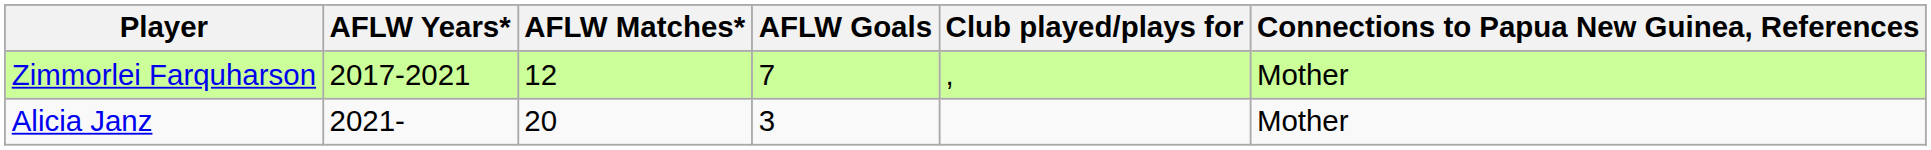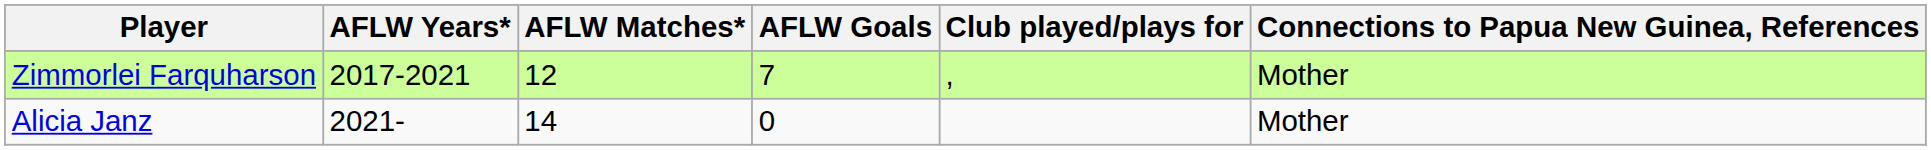 <table class="wikitable sortable">
 <tr>
 <th>Player</th>
 <th>AFLW Years*</th>
 <th>AFLW Matches*</th>
 <th>AFLW Goals</th>
 <th>Club played/plays for</th>
 <th>Connections to Papua New Guinea, References</th>
 </tr>
 <tr bgcolor="#CCFF99">
 <td><a href='#'>Zimmorlei Farquharson</a></td>
 <td>2017-2021</td>
 <td>12</td>
 <td>7</td>
 <td>, </td>
 <td>Mother</td>
 </tr>
 <tr>
 <td><a href='#'>Alicia Janz</a></td>
 <td>2021-</td>
-<td>20</td>
-<td>3</td>
+<td>14</td>
+<td>0</td>
 <td></td>
 <td>Mother</td>
 </tr>
 </table>
